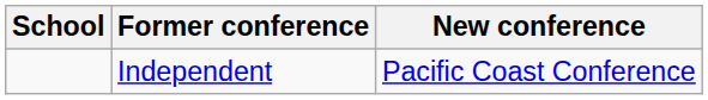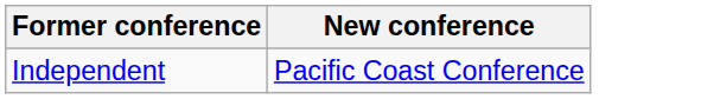 <table class="wikitable sortable">
 <tr>
-<th>School</th>
 <th>Former conference</th>
 <th>New conference</th>
 </tr>
 <tr>
-<td></td>
 <td><a href='#'>Independent</a></td>
 <td><a href='#'>Pacific Coast Conference</a></td>
 </tr>
 </table>
